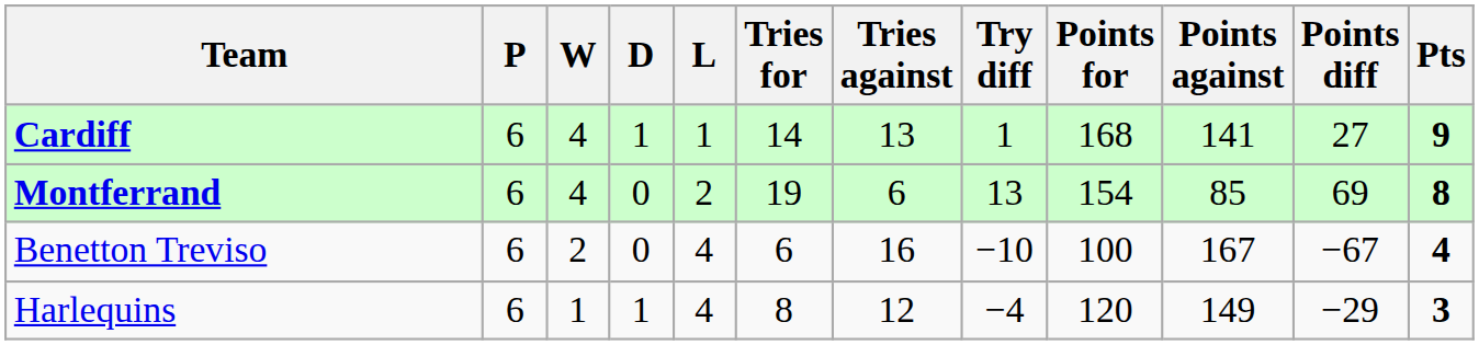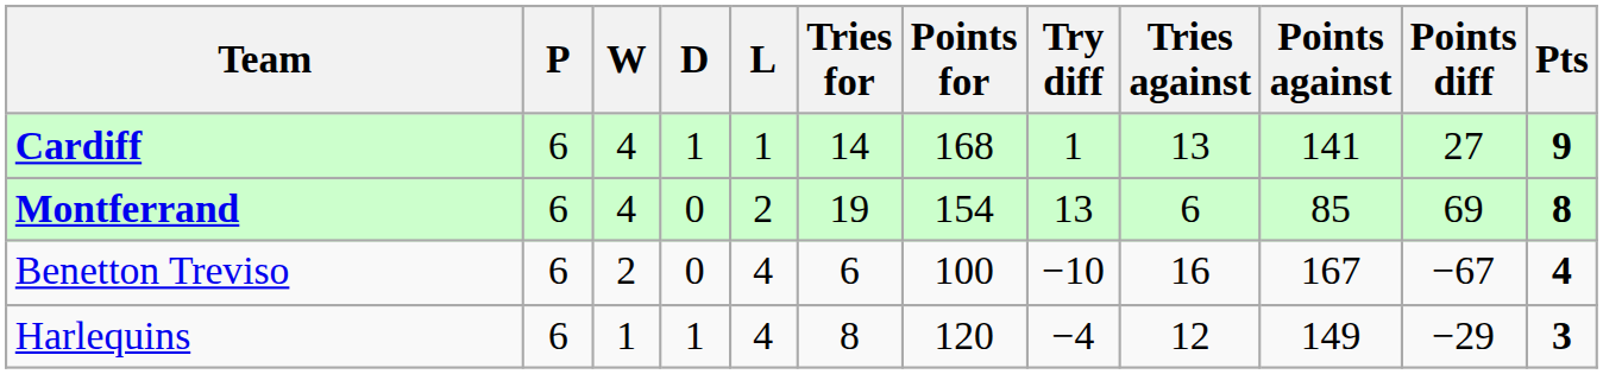 <table class="wikitable" style="text-align: center;">
 <tr>
 <th width="200">Team</th>
 <th width="20">P</th>
 <th width="20">W</th>
 <th width="20">D</th>
 <th width="20">L</th>
 <th width="20">Tries for</th>
+<th width="20">Points for</th>
+<th width="30">Try diff</th>
 <th width="20">Tries against</th>
-<th width="30">Try diff</th>
-<th width="20">Points for</th>
 <th width="20">Points against</th>
 <th width="25">Points diff</th>
 <th width="20">Pts</th>
 </tr>
 <tr bgcolor="#ccffcc">
 <td align="left">  <strong><a href='#'>Cardiff</a></strong></td>
 <td>6</td>
 <td>4</td>
 <td>1</td>
 <td>1</td>
 <td>14</td>
+<td>168</td>
+<td>1</td>
 <td>13</td>
-<td>1</td>
-<td>168</td>
 <td>141</td>
 <td>27</td>
 <td><strong>9</strong></td>
 </tr>
 <tr bgcolor="#ccffcc">
 <td align="left"> <strong><a href='#'>Montferrand</a></strong></td>
 <td>6</td>
 <td>4</td>
 <td>0</td>
 <td>2</td>
 <td>19</td>
+<td>154</td>
+<td>13</td>
 <td>6</td>
-<td>13</td>
-<td>154</td>
 <td>85</td>
 <td>69</td>
 <td><strong>8</strong></td>
 </tr>
 <tr>
 <td align="left"> <a href='#'>Benetton Treviso</a></td>
 <td>6</td>
 <td>2</td>
 <td>0</td>
 <td>4</td>
 <td>6</td>
+<td>100</td>
+<td>−10</td>
 <td>16</td>
-<td>−10</td>
-<td>100</td>
 <td>167</td>
 <td>−67</td>
 <td><strong>4</strong></td>
 </tr>
 <tr>
 <td align="left">  <a href='#'>Harlequins</a></td>
 <td>6</td>
 <td>1</td>
 <td>1</td>
 <td>4</td>
 <td>8</td>
+<td>120</td>
+<td>−4</td>
 <td>12</td>
-<td>−4</td>
-<td>120</td>
 <td>149</td>
 <td>−29</td>
 <td><strong>3</strong></td>
 </tr>
 </table>
